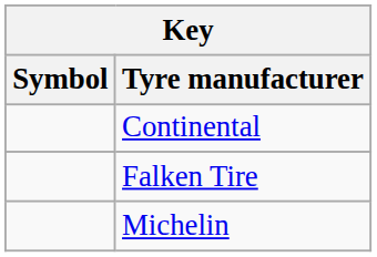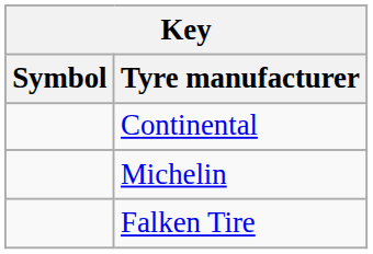 <table class="wikitable" style="margin-right:0; font-size:90%">
 <tr>
 <th colspan="2" scope="col">Key</th>
 </tr>
 <tr>
 <th scope="col">Symbol</th>
 <th scope="col">Tyre manufacturer</th>
 </tr>
 <tr>
 <td></td>
 <td><a href='#'>Continental</a></td>
 </tr>
 <tr>
 <td></td>
-<td><a href='#'>Falken Tire</a></td>
+<td><a href='#'>Michelin</a></td>
 </tr>
 <tr>
 <td></td>
-<td><a href='#'>Michelin</a></td>
+<td><a href='#'>Falken Tire</a></td>
 </tr>
 </table>
